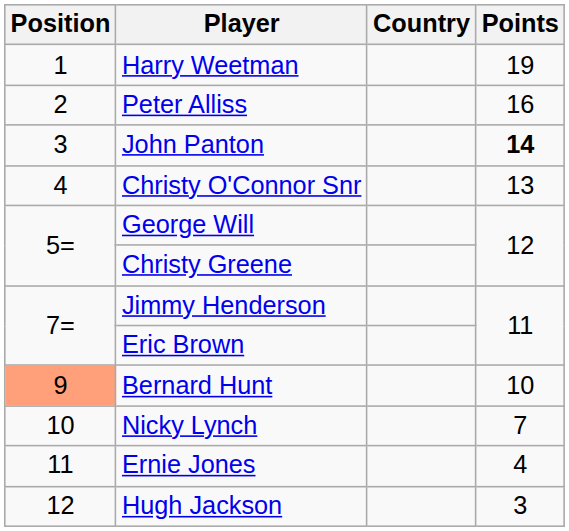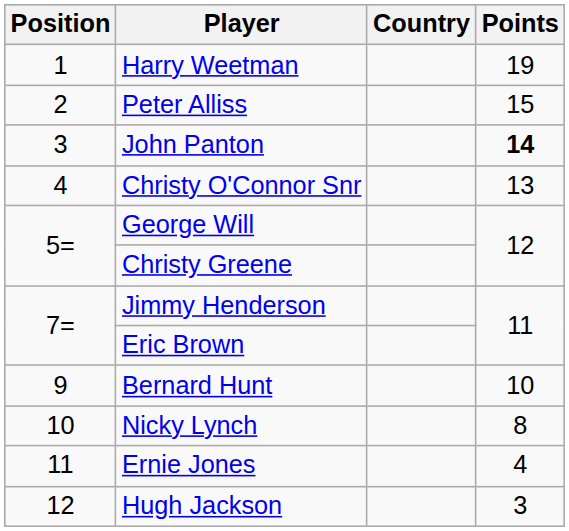 <table class="wikitable">
 <tr>
 <th>Position</th>
 <th>Player</th>
 <th>Country</th>
 <th>Points</th>
 </tr>
 <tr>
 <td align=center>1</td>
 <td><a href='#'>Harry Weetman</a></td>
 <td></td>
 <td align=center>19</td>
 </tr>
 <tr>
 <td align=center>2</td>
 <td><a href='#'>Peter Alliss</a></td>
 <td></td>
-<td align=center>16</td>
+<td align=center>15</td>
 </tr>
 <tr>
 <td align=center>3</td>
 <td><a href='#'>John Panton</a></td>
 <td></td>
 <td align=center><strong>14</strong></td>
 </tr>
 <tr>
 <td align=center>4</td>
 <td><a href='#'>Christy O'Connor Snr</a></td>
 <td></td>
 <td align=center>13</td>
 </tr>
 <tr>
 <td rowspan=2 align=center>5=</td>
 <td><a href='#'>George Will</a></td>
 <td></td>
 <td rowspan=2 align=center>12</td>
 </tr>
 <tr>
 <td><a href='#'>Christy Greene</a></td>
 <td></td>
 </tr>
 <tr>
 <td rowspan=2 align=center>7=</td>
 <td><a href='#'>Jimmy Henderson</a></td>
 <td></td>
 <td rowspan=2 align=center>11</td>
 </tr>
 <tr>
 <td><a href='#'>Eric Brown</a></td>
 <td></td>
 </tr>
 <tr>
-<td align=center style="background: lightsalmon;">9</td>
+<td align=center>9</td>
 <td><a href='#'>Bernard Hunt</a></td>
 <td></td>
 <td align=center>10</td>
 </tr>
 <tr>
 <td align=center>10</td>
 <td><a href='#'>Nicky Lynch</a></td>
 <td></td>
-<td align=center>7</td>
+<td align=center>8</td>
 </tr>
 <tr>
 <td align=center>11</td>
 <td><a href='#'>Ernie Jones</a></td>
 <td></td>
 <td align=center>4</td>
 </tr>
 <tr>
 <td align=center>12</td>
 <td><a href='#'>Hugh Jackson</a></td>
 <td></td>
 <td align=center>3</td>
 </tr>
 </table>
